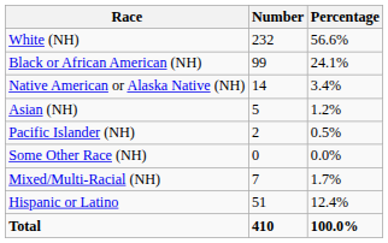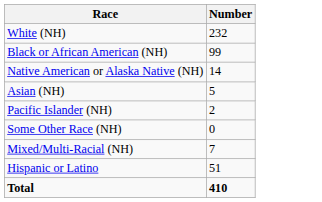 <table class="wikitable">
 <tr>
 <th>Race</th>
 <th>Number</th>
-<th>Percentage</th>
 </tr>
 <tr>
 <td><a href='#'>White</a> (NH)</td>
 <td>232</td>
-<td>56.6%</td>
 </tr>
 <tr>
 <td><a href='#'>Black or African American</a> (NH)</td>
 <td>99</td>
-<td>24.1%</td>
 </tr>
 <tr>
 <td><a href='#'>Native American</a> or <a href='#'>Alaska Native</a> (NH)</td>
 <td>14</td>
-<td>3.4%</td>
 </tr>
 <tr>
 <td><a href='#'>Asian</a> (NH)</td>
 <td>5</td>
-<td>1.2%</td>
 </tr>
 <tr>
 <td><a href='#'>Pacific Islander</a> (NH)</td>
 <td>2</td>
-<td>0.5%</td>
 </tr>
 <tr>
 <td><a href='#'>Some Other Race</a> (NH)</td>
 <td>0</td>
-<td>0.0%</td>
 </tr>
 <tr>
 <td><a href='#'>Mixed/Multi-Racial</a> (NH)</td>
 <td>7</td>
-<td>1.7%</td>
 </tr>
 <tr>
 <td><a href='#'>Hispanic or Latino</a></td>
 <td>51</td>
-<td>12.4%</td>
 </tr>
 <tr>
 <td><strong>Total</strong></td>
 <td><strong>410</strong></td>
-<td><strong>100.0%</strong></td>
 </tr>
 </table>
